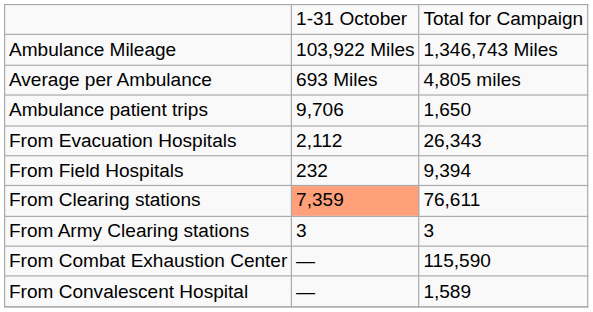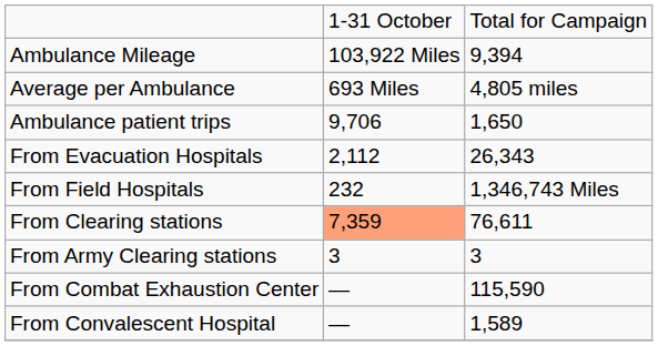 <table class="wikitable">
 <tr>
 <td></td>
 <td>1-31 October</td>
 <td>Total for Campaign</td>
 </tr>
 <tr>
 <td>Ambulance Mileage</td>
 <td>103,922 Miles</td>
-<td>1,346,743 Miles</td>
+<td>9,394</td>
 </tr>
 <tr>
 <td>Average per Ambulance</td>
 <td>693 Miles</td>
 <td>4,805 miles</td>
 </tr>
 <tr>
 <td>Ambulance patient trips</td>
 <td>9,706</td>
 <td>1,650</td>
 </tr>
 <tr>
 <td>From Evacuation Hospitals</td>
 <td>2,112</td>
 <td>26,343</td>
 </tr>
 <tr>
 <td>From Field Hospitals</td>
 <td>232</td>
-<td>9,394</td>
+<td>1,346,743 Miles</td>
 </tr>
 <tr>
 <td>From Clearing stations</td>
 <td style="background: lightsalmon;">7,359</td>
 <td>76,611</td>
 </tr>
 <tr>
 <td>From Army Clearing stations</td>
 <td>3</td>
 <td>3</td>
 </tr>
 <tr>
 <td>From Combat Exhaustion Center</td>
 <td>—</td>
 <td>115,590</td>
 </tr>
 <tr>
 <td>From Convalescent Hospital</td>
 <td>—</td>
 <td>1,589</td>
 </tr>
 <tr>
 </tr>
 </table>
